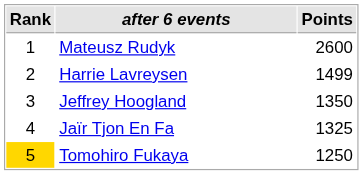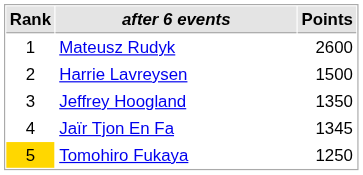 <table cellspacing="1" cellpadding="3" style="border:1px solid #aaa; font-size:90%;">
 <tr style="background:#e4e4e4;">
 <th style="border-bottom:1px solid #aaa; width:10px;">Rank</th>
 <th style="border-bottom:1px solid #aaa; width:200px; white-space:nowrap;"><em>after 6 events</em> </th>
 <th style="border-bottom:1px solid #aaa; width:20px;">Points</th>
 </tr>
 <tr>
 <td align=center>1</td>
 <td> <a href='#'>Mateusz Rudyk</a></td>
 <td align=right>2600</td>
 </tr>
 <tr>
 <td align=center>2</td>
 <td> <a href='#'>Harrie Lavreysen</a></td>
-<td align=right>1499</td>
+<td align=right>1500</td>
 </tr>
 <tr>
 <td align=center>3</td>
 <td> <a href='#'>Jeffrey Hoogland</a></td>
 <td align=right>1350</td>
 </tr>
 <tr>
 <td align=center>4</td>
 <td> <a href='#'>Jaïr Tjon En Fa</a></td>
-<td align=right>1325</td>
+<td align=right>1345</td>
 </tr>
 <tr>
 <td align=center style="background: gold;">5</td>
 <td> <a href='#'>Tomohiro Fukaya</a></td>
 <td align=right>1250</td>
 </tr>
 </table>
